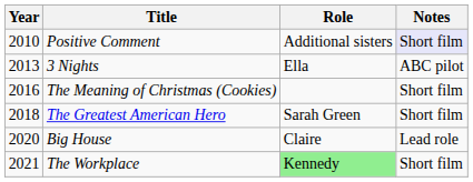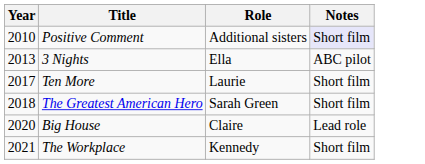 <table class="wikitable sortable">
 <tr>
 <th>Year</th>
 <th>Title</th>
 <th>Role</th>
 <th class="unsortable">Notes</th>
 </tr>
 <tr>
 <td>2010</td>
 <td><em>Positive Comment</em></td>
 <td>Additional sisters</td>
 <td style="background: lavender;">Short film</td>
 </tr>
 <tr>
 <td>2013</td>
 <td><em>3 Nights</em></td>
 <td>Ella</td>
 <td>ABC pilot</td>
 </tr>
 <tr>
-<td>2016</td>
-<td><em>The Meaning of Christmas (Cookies) </em></td>
-<td></td>
+<td>2017</td>
+<td><em>Ten More</em></td>
+<td>Laurie</td>
 <td>Short film</td>
 </tr>
 <tr>
 <td>2018</td>
 <td><em><a href='#'>The Greatest American Hero</a></em> </td>
 <td>Sarah Green</td>
 <td>Short film</td>
 </tr>
 <tr>
 <td>2020</td>
 <td><em>Big House </em> </td>
 <td>Claire</td>
 <td>Lead role</td>
 </tr>
 <tr>
 <td>2021</td>
 <td><em>The Workplace</em></td>
-<td style="background: lightgreen;">Kennedy</td>
+<td>Kennedy</td>
 <td>Short film</td>
 </tr>
 </table>
